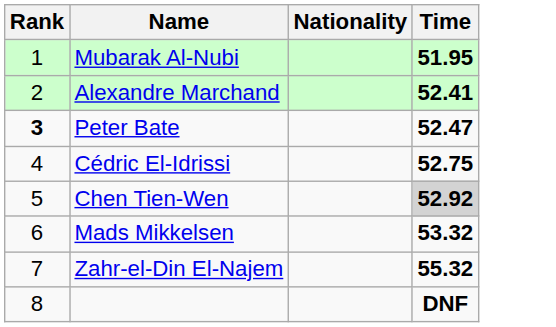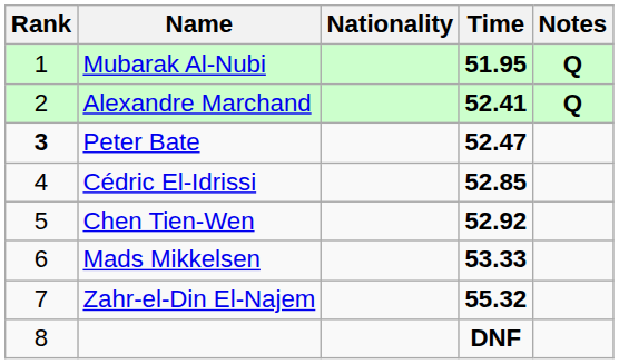 <table class="wikitable sortable" style="text-align:center">
 <tr>
 <th>Rank</th>
 <th>Name</th>
 <th>Nationality</th>
 <th>Time</th>
+<th>Notes</th>
 </tr>
 <tr bgcolor=ccffcc>
 <td>1</td>
 <td align=left><a href='#'>Mubarak Al-Nubi</a></td>
 <td align=left></td>
 <td><strong>51.95</strong></td>
+<td><strong>Q</strong></td>
 </tr>
 <tr bgcolor=ccffcc>
 <td>2</td>
 <td align=left><a href='#'>Alexandre Marchand</a></td>
 <td align=left></td>
 <td><strong>52.41</strong></td>
+<td><strong>Q</strong></td>
 </tr>
 <tr>
 <td><strong>3</strong></td>
 <td align=left><a href='#'>Peter Bate</a></td>
 <td align=left></td>
 <td><strong>52.47</strong></td>
+<td></td>
 </tr>
 <tr>
 <td>4</td>
 <td align=left><a href='#'>Cédric El-Idrissi</a></td>
 <td align=left></td>
-<td><strong>52.75</strong></td>
+<td><strong>52.85</strong></td>
+<td></td>
 </tr>
 <tr>
 <td>5</td>
 <td align=left><a href='#'>Chen Tien-Wen</a></td>
 <td align=left></td>
-<td style="background: lightgrey;"><strong>52.92</strong></td>
+<td><strong>52.92</strong></td>
+<td></td>
 </tr>
 <tr>
 <td>6</td>
 <td align=left><a href='#'>Mads Mikkelsen</a></td>
 <td align=left></td>
-<td><strong>53.32</strong></td>
+<td><strong>53.33</strong></td>
+<td></td>
 </tr>
 <tr>
 <td>7</td>
 <td align=left><a href='#'>Zahr-el-Din El-Najem</a></td>
 <td align=left></td>
 <td><strong>55.32</strong></td>
+<td></td>
 </tr>
 <tr>
 <td>8</td>
 <td align=left></td>
 <td align=left></td>
 <td><strong>DNF</strong></td>
+<td></td>
 </tr>
 </table>
